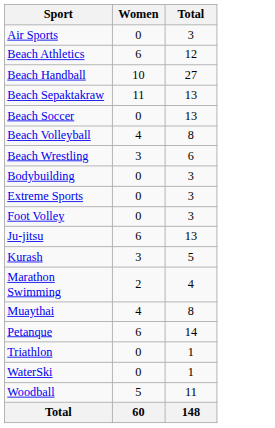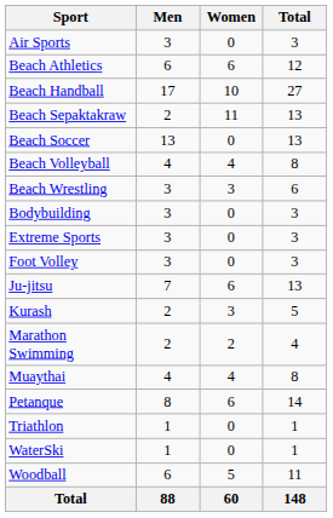 <table class="wikitable sortable" style="font-size:90%; text-align:center;">
 <tr>
 <th width=120>Sport</th>
+<th width=55>Men</th>
 <th width=55>Women</th>
 <th width=55>Total</th>
 </tr>
 <tr>
 <td align=left><a href='#'>Air Sports</a></td>
+<td>3</td>
 <td>0</td>
 <td>3</td>
 </tr>
 <tr>
 <td align=left><a href='#'>Beach Athletics</a></td>
 <td>6</td>
+<td>6</td>
 <td>12</td>
 </tr>
 <tr>
 <td align=left><a href='#'>Beach Handball</a></td>
+<td>17</td>
 <td>10</td>
 <td>27</td>
 </tr>
 <tr>
 <td align=left><a href='#'>Beach Sepaktakraw</a></td>
+<td>2</td>
 <td>11</td>
 <td>13</td>
 </tr>
 <tr>
 <td align=left><a href='#'>Beach Soccer</a></td>
+<td>13</td>
 <td>0</td>
 <td>13</td>
 </tr>
 <tr>
 <td align=left><a href='#'>Beach Volleyball</a></td>
 <td>4</td>
+<td>4</td>
 <td>8</td>
 </tr>
 <tr>
 <td align=left><a href='#'>Beach Wrestling</a></td>
 <td>3</td>
+<td>3</td>
 <td>6</td>
 </tr>
 <tr>
 <td align=left><a href='#'>Bodybuilding</a></td>
+<td>3</td>
 <td>0</td>
 <td>3</td>
 </tr>
 <tr>
 <td align=left><a href='#'>Extreme Sports</a></td>
+<td>3</td>
 <td>0</td>
 <td>3</td>
 </tr>
 <tr>
 <td align=left><a href='#'>Foot Volley</a></td>
+<td>3</td>
 <td>0</td>
 <td>3</td>
 </tr>
 <tr>
 <td align=left><a href='#'>Ju-jitsu</a></td>
+<td>7</td>
 <td>6</td>
 <td>13</td>
 </tr>
 <tr>
 <td align=left><a href='#'>Kurash</a></td>
+<td>2</td>
 <td>3</td>
 <td>5</td>
 </tr>
 <tr>
 <td align=left><a href='#'>Marathon Swimming</a></td>
 <td>2</td>
+<td>2</td>
 <td>4</td>
 </tr>
 <tr>
 <td align=left><a href='#'>Muaythai</a></td>
 <td>4</td>
+<td>4</td>
 <td>8</td>
 </tr>
 <tr>
 <td align=left><a href='#'>Petanque</a></td>
+<td>8</td>
 <td>6</td>
 <td>14</td>
 </tr>
 <tr>
 <td align=left><a href='#'>Triathlon</a></td>
+<td>1</td>
 <td>0</td>
 <td>1</td>
 </tr>
 <tr>
 <td align=left><a href='#'>WaterSki</a></td>
+<td>1</td>
 <td>0</td>
 <td>1</td>
 </tr>
 <tr>
 <td align=left><a href='#'>Woodball</a></td>
+<td>6</td>
 <td>5</td>
 <td>11</td>
 </tr>
 <tr class="sortbottom">
 <th>Total</th>
+<th>88</th>
 <th>60</th>
 <th>148</th>
 </tr>
 </table>
